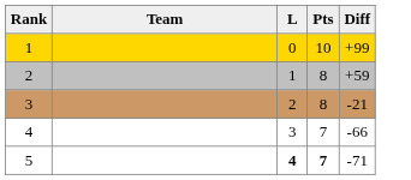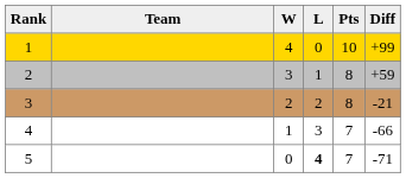 <table style=border-collapse:collapse border=1 cellspacing=0 cellpadding=5>
 <tr align=center bgcolor=#efefef>
 <th width=20>Rank</th>
 <th width=220>Team</th>
+<th width=20>W</th>
 <th width=20>L</th>
 <th width=20>Pts</th>
 <th width=20>Diff</th>
 </tr>
 <tr align=center bgcolor=gold>
 <td>1</td>
 <td align=left></td>
+<td>4</td>
 <td>0</td>
 <td>10</td>
 <td>+99</td>
 </tr>
 <tr align=center bgcolor=silver>
 <td>2</td>
 <td align=left></td>
+<td>3</td>
 <td>1</td>
 <td>8</td>
 <td>+59</td>
 </tr>
 <tr align=center bgcolor=cc9966>
 <td>3</td>
 <td align=left></td>
 <td>2</td>
+<td>2</td>
 <td>8</td>
 <td>-21</td>
 </tr>
 <tr align=center>
 <td>4</td>
 <td align=left></td>
+<td>1</td>
 <td>3</td>
 <td>7</td>
 <td>-66</td>
 </tr>
 <tr align=center>
 <td>5</td>
 <td align=left></td>
+<td>0</td>
 <td><strong>4</strong></td>
-<td><strong>7</strong></td>
+<td>7</td>
 <td>-71</td>
 </tr>
 </table>
